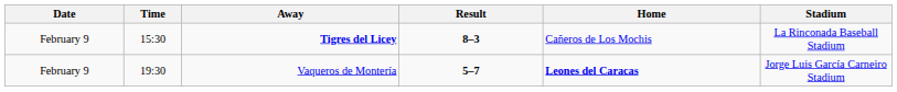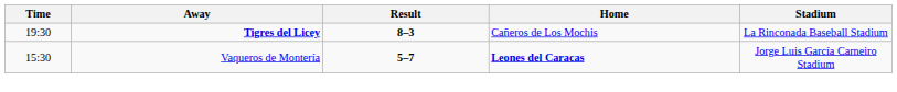 <table class="wikitable" style="font-size:95%; text-align: center; width: 95%;">
 <tr>
-<th width="90">Date</th>
 <th width="40">Time</th>
 <th width="170">Away</th>
 <th width="110">Result</th>
 <th width="170">Home</th>
 <th width="100">Stadium</th>
 </tr>
 <tr align=center>
-<td>February 9</td>
-<td>15:30</td>
+<td>19:30</td>
 <td align=right><strong><a href='#'>Tigres del Licey</a> </strong></td>
 <td><strong>8–3</strong></td>
 <td align=left> <a href='#'>Cañeros de Los Mochis</a></td>
 <td><a href='#'>La Rinconada Baseball Stadium</a></td>
 </tr>
 <tr align=center>
-<td>February 9</td>
-<td>19:30</td>
+<td>15:30</td>
 <td align=right><a href='#'>Vaqueros de Montería</a> </td>
 <td><strong>5–7</strong></td>
 <td align=left><strong> <a href='#'>Leones del Caracas</a></strong></td>
 <td><a href='#'>Jorge Luis García Carneiro Stadium</a></td>
 </tr>
 </table>
